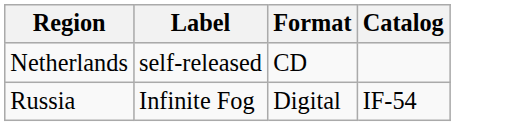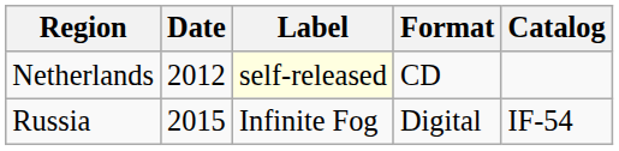 <table class="wikitable">
 <tr>
 <th>Region</th>
+<th>Date</th>
 <th>Label</th>
 <th>Format</th>
 <th>Catalog</th>
 </tr>
 <tr>
 <td>Netherlands</td>
-<td>self-released</td>
+<td>2012</td>
+<td style="background: lightyellow;">self-released</td>
 <td>CD</td>
 <td></td>
 </tr>
 <tr>
 <td>Russia</td>
+<td>2015</td>
 <td>Infinite Fog</td>
 <td>Digital</td>
 <td>IF-54</td>
 </tr>
 </table>
